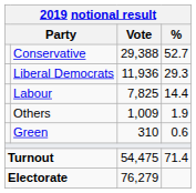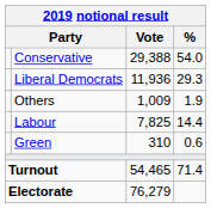 <table class="wikitable">
 <tr>
 <th colspan="4"><a href='#'>2019</a> <a href='#'>notional result</a></th>
 </tr>
 <tr>
 <th bgcolor="#DDDDFF" width="130px" colspan="2">Party</th>
 <th bgcolor="#DDDDFF" width="50px">Vote</th>
 <th bgcolor="#DDDDFF" width="30px">%</th>
 </tr>
 <tr>
 <td></td>
 <td><a href='#'>Conservative</a></td>
 <td align=right>29,388</td>
-<td align=right>52.7</td>
+<td align=right>54.0</td>
 </tr>
 <tr>
 <td></td>
 <td><a href='#'>Liberal Democrats</a></td>
 <td align=right>11,936</td>
 <td align=right>29.3</td>
 </tr>
 <tr>
 <td></td>
+<td>Others</td>
+<td align=right>1,009</td>
+<td align=right>1.9</td>
+</tr>
+<tr>
+<td></td>
 <td><a href='#'>Labour</a></td>
 <td align=right>7,825</td>
 <td align=right>14.4</td>
-</tr>
-<tr>
-<td></td>
-<td>Others</td>
-<td align=right>1,009</td>
-<td align=right>1.9</td>
 </tr>
 <tr>
 <td></td>
 <td><a href='#'>Green</a></td>
 <td align=right>310</td>
 <td align=right>0.6</td>
 </tr>
 <tr>
 <td colspan="4" bgcolor="#EAECF0"></td>
 </tr>
 <tr>
 <td colspan="2"><strong>Turnout</strong></td>
-<td align=right>54,475</td>
+<td align=right>54,465</td>
 <td align=right>71.4</td>
 </tr>
 <tr>
 <td colspan="2"><strong>Electorate</strong></td>
 <td align=right>76,279</td>
 </tr>
 </table>
